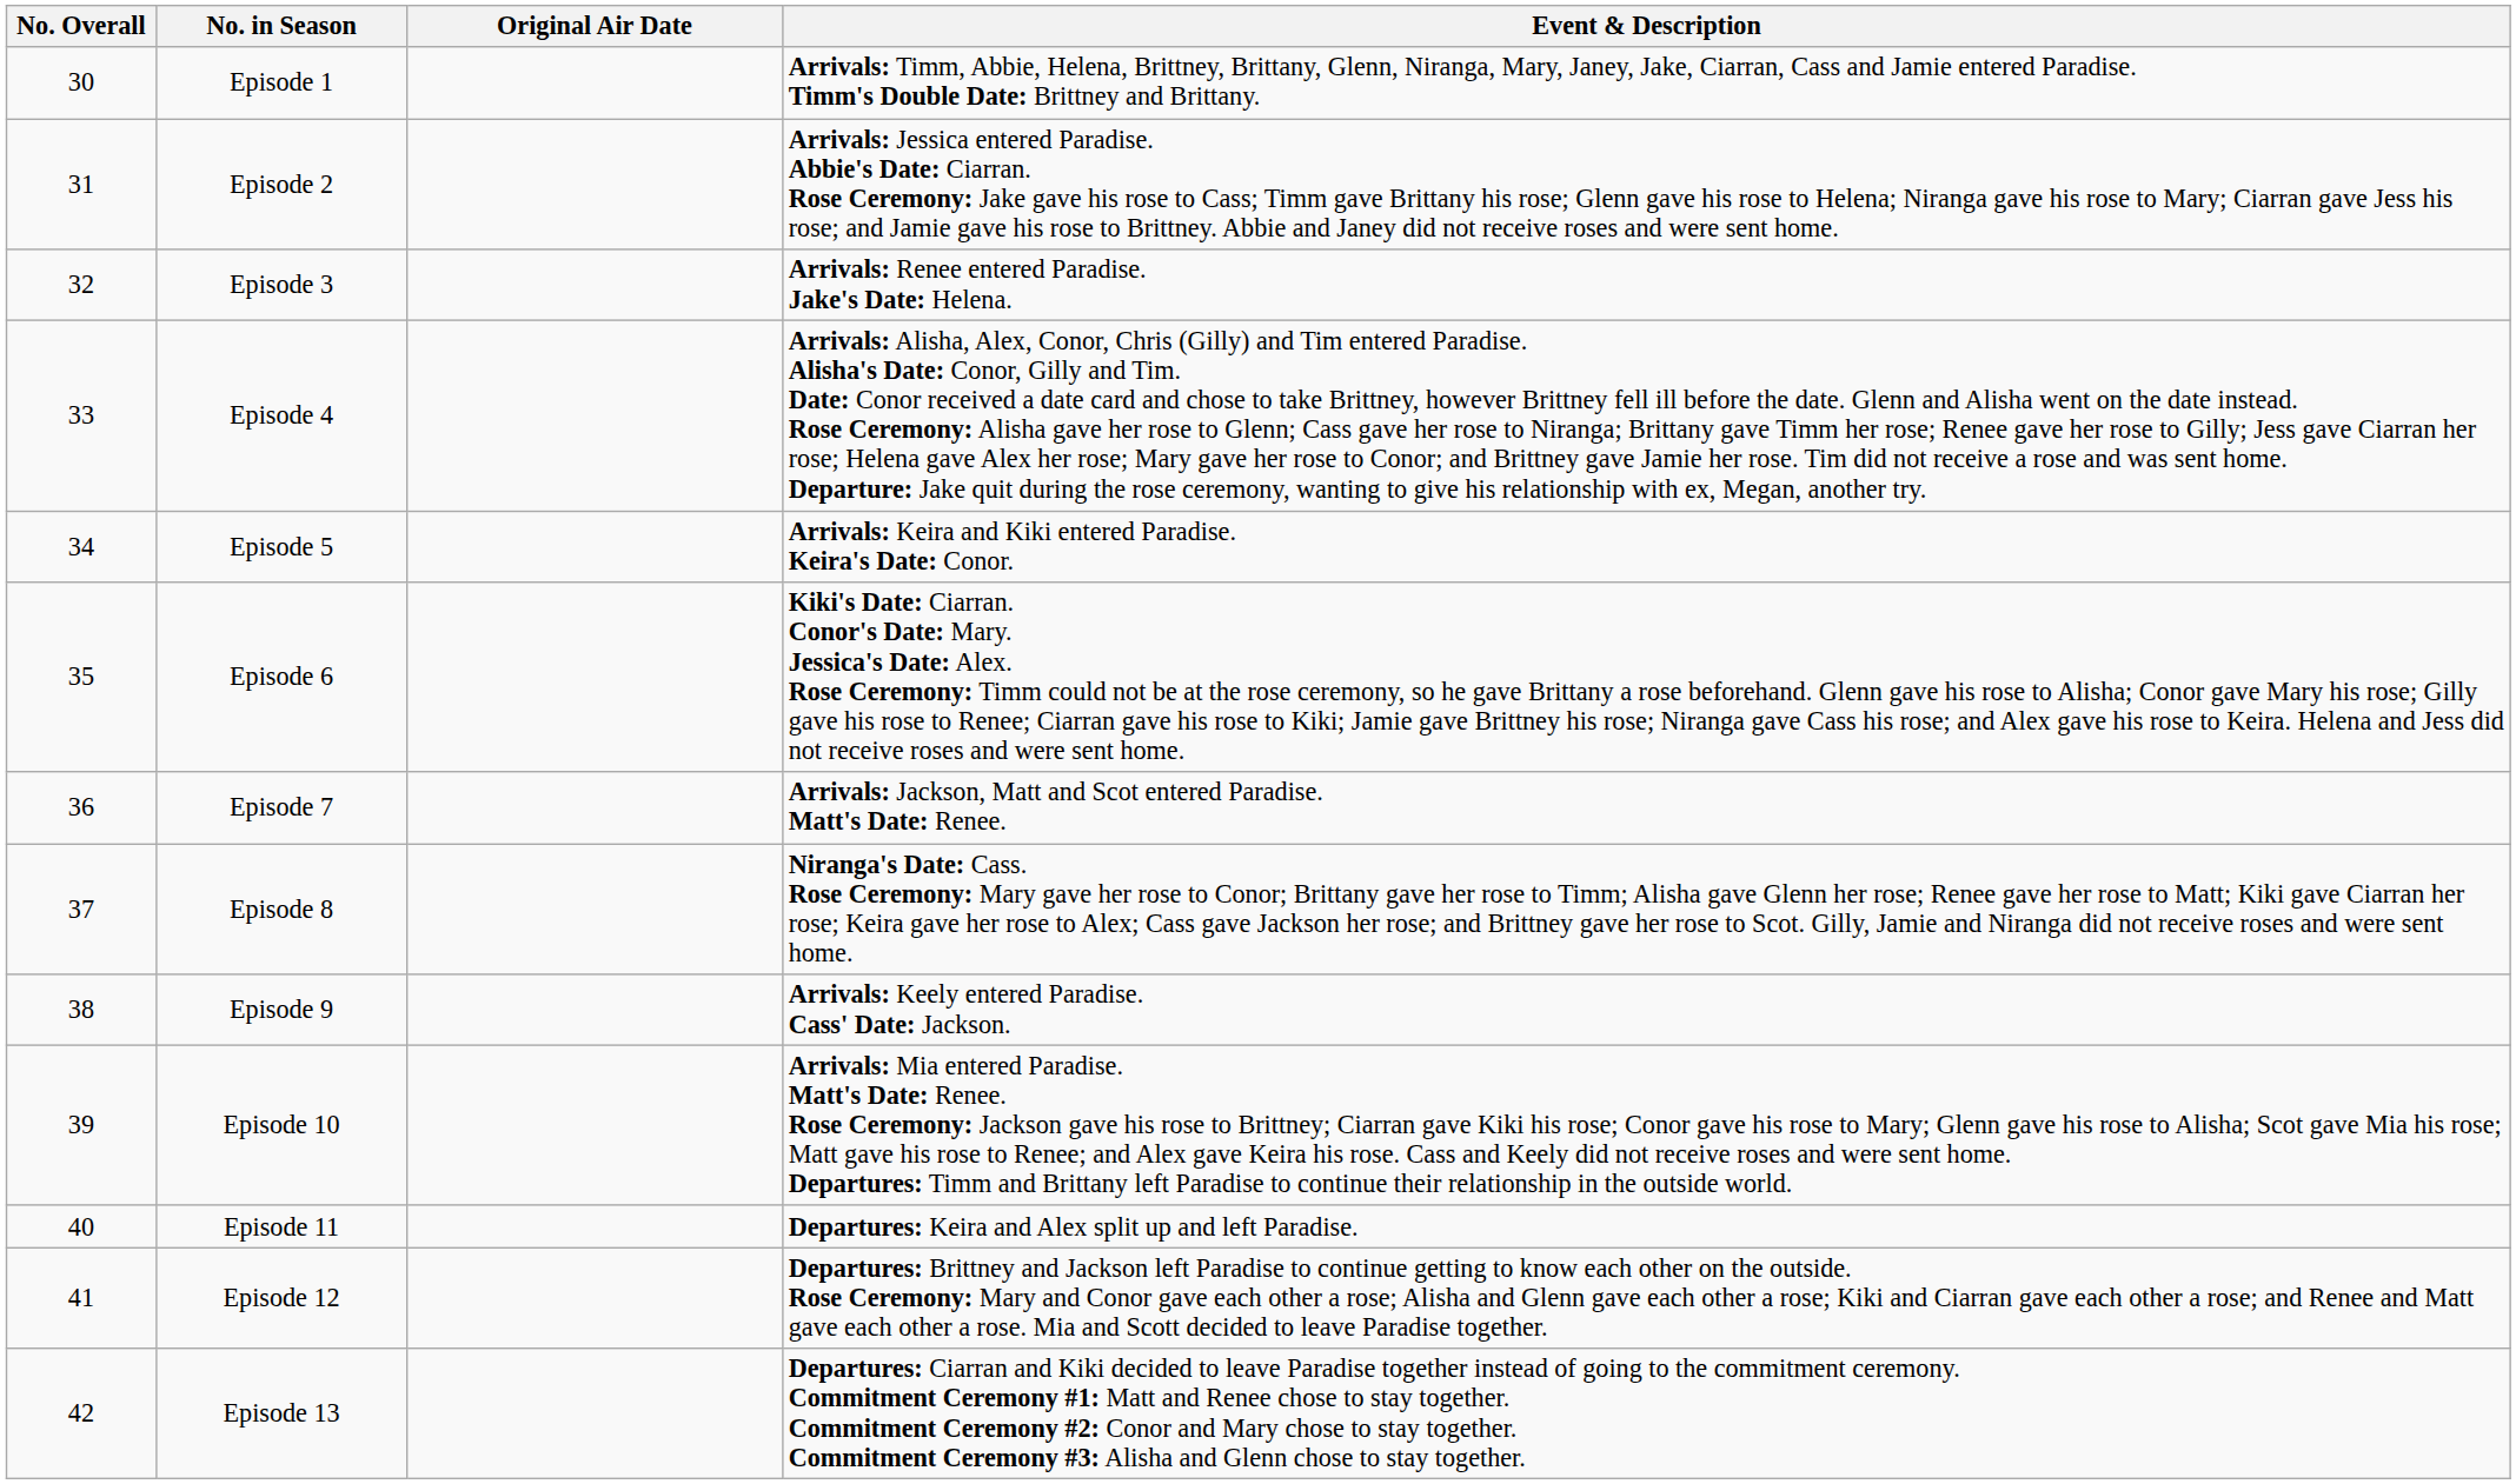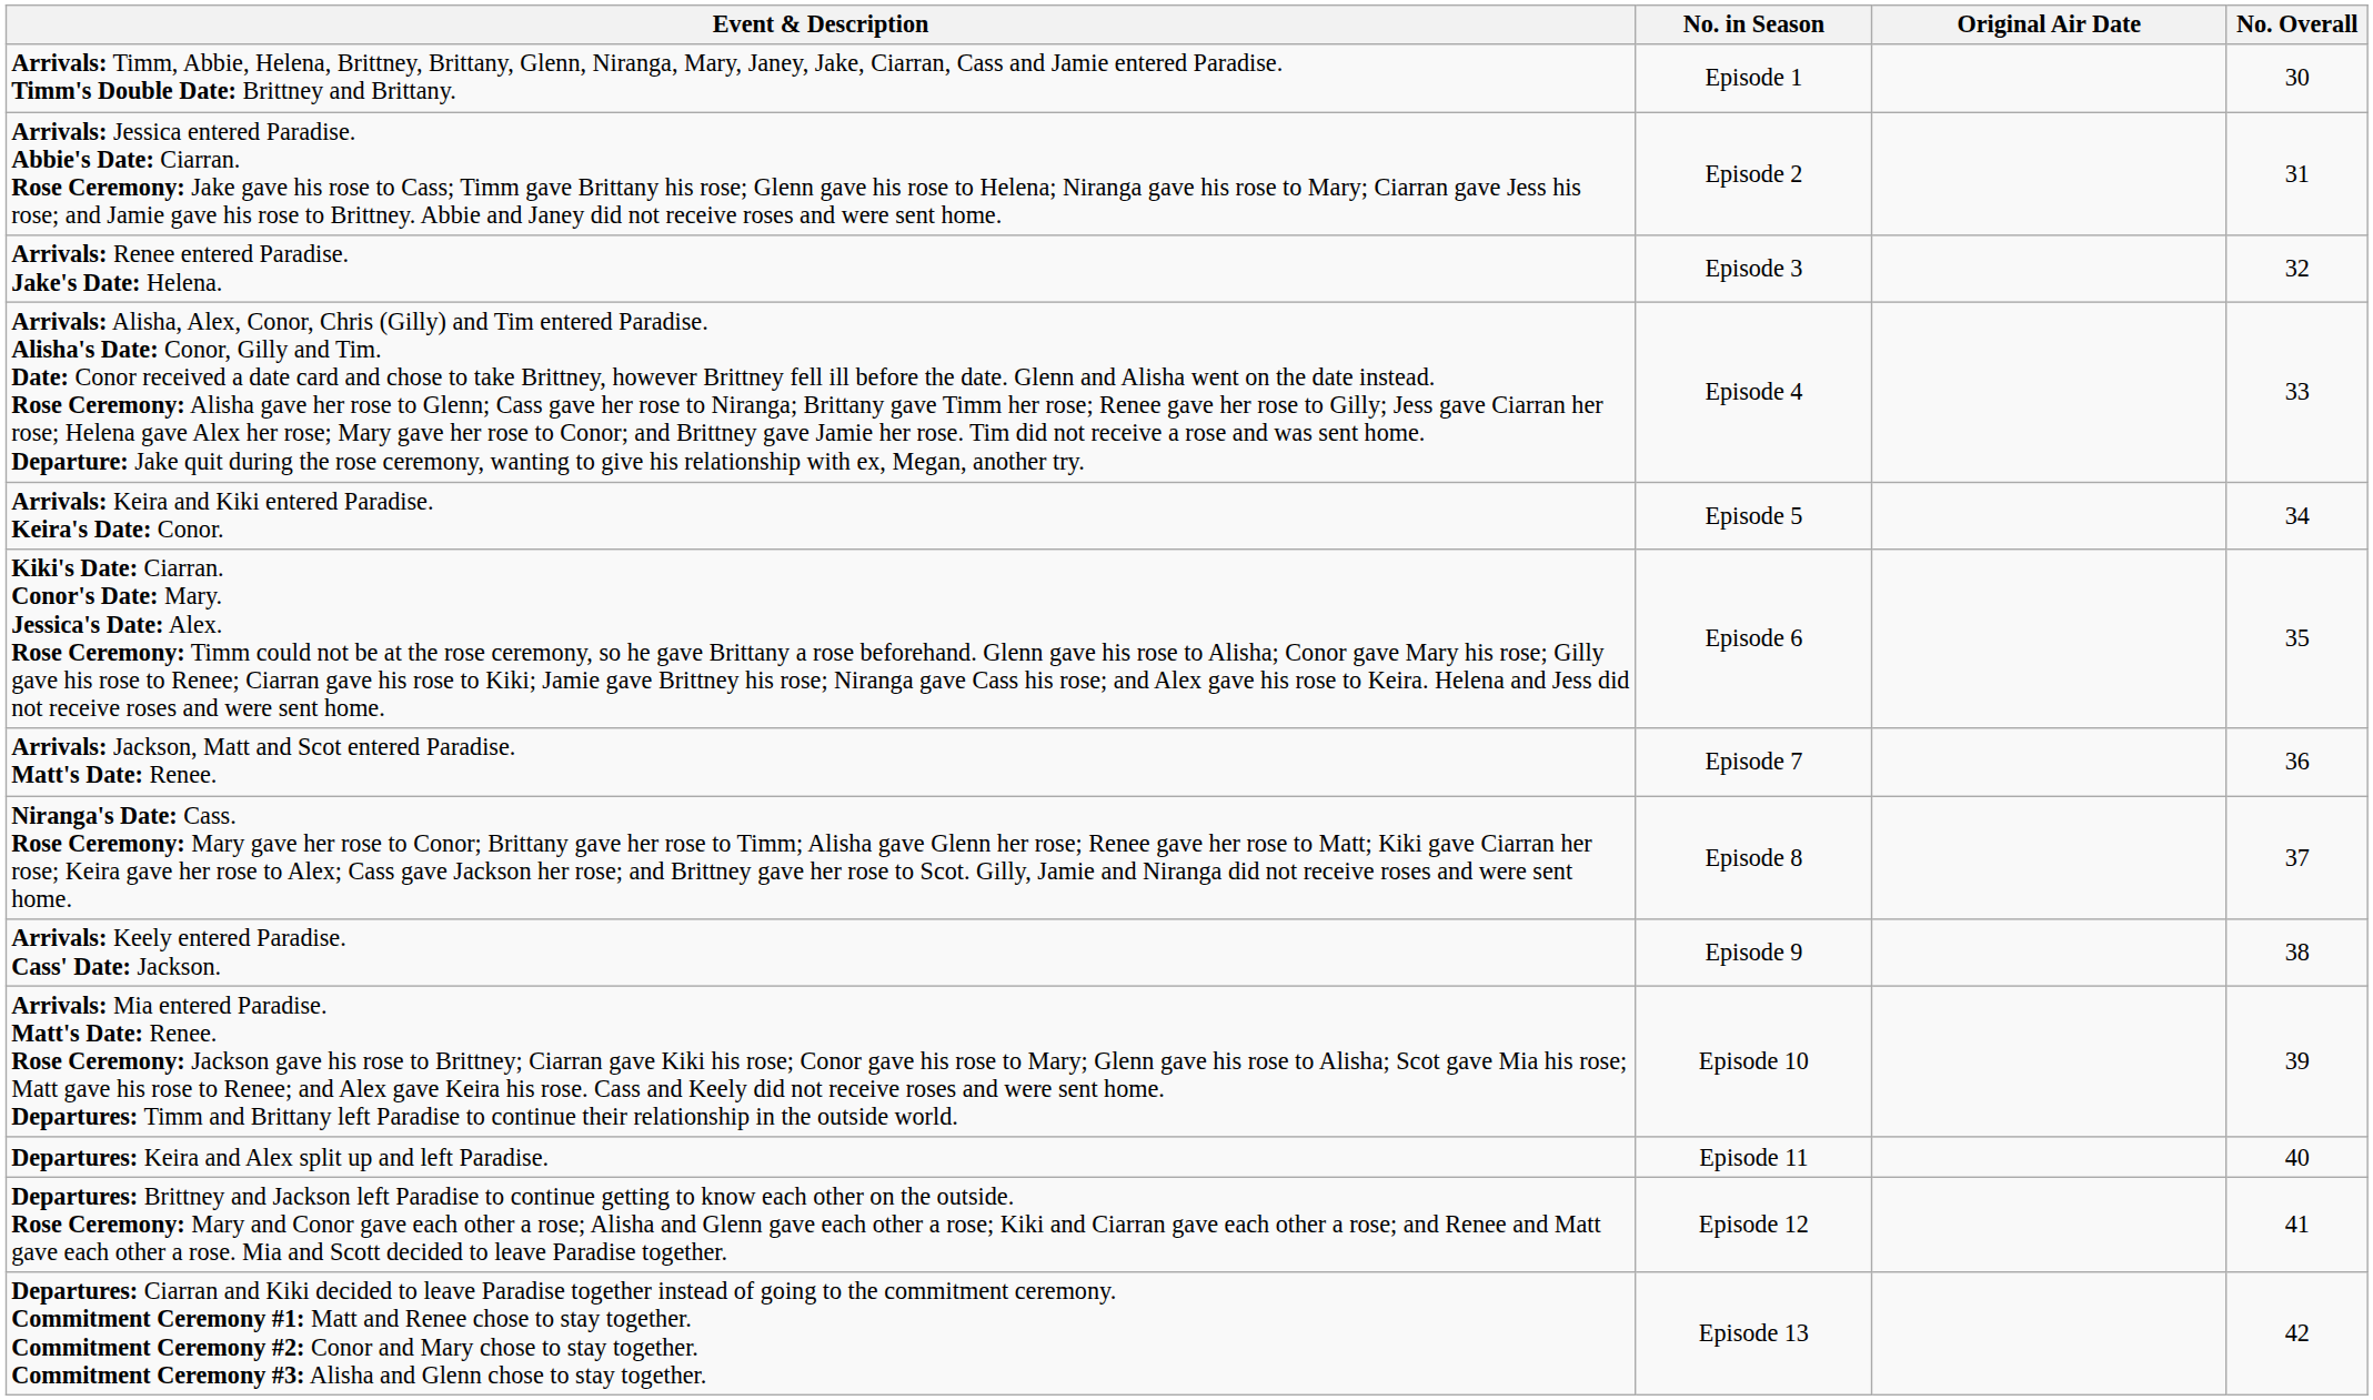 <table class="wikitable" style="width: 96%; margin-left: auto; margin-right: auto; font-size:99%;">
 <tr>
-<th style="width: 6%;">No. Overall</th>
+<th>Event & Description</th>
 <th style="width: 10%;">No. in Season</th>
 <th style="width: 15%;">Original Air Date</th>
-<th>Event & Description</th>
+<th style="width: 6%;">No. Overall</th>
 </tr>
 <tr>
-<td style="text-align:center;">30</td>
+<td><strong>Arrivals:</strong> Timm, Abbie, Helena, Brittney, Brittany, Glenn, Niranga, Mary, Janey, Jake, Ciarran, Cass and Jamie entered Paradise.<br><strong>Timm's Double Date:</strong> Brittney and Brittany.</td>
 <td style="text-align:center;">Episode 1</td>
 <td style="text-align:center;"></td>
-<td><strong>Arrivals:</strong> Timm, Abbie, Helena, Brittney, Brittany, Glenn, Niranga, Mary, Janey, Jake, Ciarran, Cass and Jamie entered Paradise.<br><strong>Timm's Double Date:</strong> Brittney and Brittany.</td>
+<td style="text-align:center;">30</td>
 </tr>
 <tr>
-<td style="text-align:center;">31</td>
+<td><strong>Arrivals:</strong> Jessica entered Paradise.<br><strong>Abbie's Date:</strong> Ciarran.<br><strong>Rose Ceremony:</strong> Jake gave his rose to Cass; Timm gave Brittany his rose; Glenn gave his rose to Helena; Niranga gave his rose to Mary; Ciarran gave Jess his rose; and Jamie gave his rose to Brittney. Abbie and Janey did not receive roses and were sent home.</td>
 <td style="text-align:center;">Episode 2</td>
 <td style="text-align:center;"></td>
-<td><strong>Arrivals:</strong> Jessica entered Paradise.<br><strong>Abbie's Date:</strong> Ciarran.<br><strong>Rose Ceremony:</strong> Jake gave his rose to Cass; Timm gave Brittany his rose; Glenn gave his rose to Helena; Niranga gave his rose to Mary; Ciarran gave Jess his rose; and Jamie gave his rose to Brittney. Abbie and Janey did not receive roses and were sent home.</td>
+<td style="text-align:center;">31</td>
 </tr>
 <tr>
-<td style="text-align:center;">32</td>
+<td><strong>Arrivals:</strong> Renee entered Paradise.<br><strong>Jake's Date:</strong> Helena.</td>
 <td style="text-align:center;">Episode 3</td>
 <td style="text-align:center;"></td>
-<td><strong>Arrivals:</strong> Renee entered Paradise.<br><strong>Jake's Date:</strong> Helena.</td>
+<td style="text-align:center;">32</td>
 </tr>
 <tr>
-<td style="text-align:center;">33</td>
+<td><strong>Arrivals:</strong> Alisha, Alex, Conor, Chris (Gilly) and Tim entered Paradise.<br><strong>Alisha's Date:</strong> Conor, Gilly and Tim.<br><strong>Date:</strong> Conor received a date card and chose to take Brittney, however Brittney fell ill before the date. Glenn and Alisha went on the date instead.<br><strong>Rose Ceremony:</strong> Alisha gave her rose to Glenn; Cass gave her rose to Niranga; Brittany gave Timm her rose; Renee gave her rose to Gilly; Jess gave Ciarran her rose; Helena gave Alex her rose; Mary gave her rose to Conor; and Brittney gave Jamie her rose. Tim did not receive a rose and was sent home.<br><strong>Departure:</strong> Jake quit during the rose ceremony, wanting to give his relationship with ex, Megan, another try.</td>
 <td style="text-align:center;">Episode 4</td>
 <td style="text-align:center;"></td>
-<td><strong>Arrivals:</strong> Alisha, Alex, Conor, Chris (Gilly) and Tim entered Paradise.<br><strong>Alisha's Date:</strong> Conor, Gilly and Tim.<br><strong>Date:</strong> Conor received a date card and chose to take Brittney, however Brittney fell ill before the date. Glenn and Alisha went on the date instead.<br><strong>Rose Ceremony:</strong> Alisha gave her rose to Glenn; Cass gave her rose to Niranga; Brittany gave Timm her rose; Renee gave her rose to Gilly; Jess gave Ciarran her rose; Helena gave Alex her rose; Mary gave her rose to Conor; and Brittney gave Jamie her rose. Tim did not receive a rose and was sent home.<br><strong>Departure:</strong> Jake quit during the rose ceremony, wanting to give his relationship with ex, Megan, another try.</td>
+<td style="text-align:center;">33</td>
 </tr>
 <tr>
-<td style="text-align:center;">34</td>
+<td><strong>Arrivals:</strong> Keira and Kiki entered Paradise.<br><strong>Keira's Date:</strong> Conor.</td>
 <td style="text-align:center;">Episode 5</td>
 <td style="text-align:center;"></td>
-<td><strong>Arrivals:</strong> Keira and Kiki entered Paradise.<br><strong>Keira's Date:</strong> Conor.</td>
+<td style="text-align:center;">34</td>
 </tr>
 <tr>
-<td style="text-align:center;">35</td>
+<td><strong>Kiki's Date:</strong> Ciarran.<br><strong>Conor's Date:</strong> Mary.<br><strong>Jessica's Date:</strong> Alex.<br><strong>Rose Ceremony:</strong> Timm could not be at the rose ceremony, so he gave Brittany a rose beforehand. Glenn gave his rose to Alisha; Conor gave Mary his rose; Gilly gave his rose to Renee; Ciarran gave his rose to Kiki; Jamie gave Brittney his rose; Niranga gave Cass his rose; and Alex gave his rose to Keira. Helena and Jess did not receive roses and were sent home.</td>
 <td style="text-align:center;">Episode 6</td>
 <td style="text-align:center;"></td>
-<td><strong>Kiki's Date:</strong> Ciarran.<br><strong>Conor's Date:</strong> Mary.<br><strong>Jessica's Date:</strong> Alex.<br><strong>Rose Ceremony:</strong> Timm could not be at the rose ceremony, so he gave Brittany a rose beforehand. Glenn gave his rose to Alisha; Conor gave Mary his rose; Gilly gave his rose to Renee; Ciarran gave his rose to Kiki; Jamie gave Brittney his rose; Niranga gave Cass his rose; and Alex gave his rose to Keira. Helena and Jess did not receive roses and were sent home.</td>
+<td style="text-align:center;">35</td>
 </tr>
 <tr>
-<td style="text-align:center;">36</td>
+<td><strong>Arrivals:</strong> Jackson, Matt and Scot entered Paradise.<br><strong>Matt's Date:</strong> Renee.</td>
 <td style="text-align:center;">Episode 7</td>
 <td style="text-align:center;"></td>
-<td><strong>Arrivals:</strong> Jackson, Matt and Scot entered Paradise.<br><strong>Matt's Date:</strong> Renee.</td>
+<td style="text-align:center;">36</td>
 </tr>
 <tr>
-<td style="text-align:center;">37</td>
+<td><strong>Niranga's Date:</strong> Cass.<br><strong>Rose Ceremony:</strong> Mary gave her rose to Conor; Brittany gave her rose to Timm; Alisha gave Glenn her rose; Renee gave her rose to Matt; Kiki gave Ciarran her rose; Keira gave her rose to Alex; Cass gave Jackson her rose; and Brittney gave her rose to Scot. Gilly, Jamie and Niranga did not receive roses and were sent home.</td>
 <td style="text-align:center;">Episode 8</td>
 <td style="text-align:center;"></td>
-<td><strong>Niranga's Date:</strong> Cass.<br><strong>Rose Ceremony:</strong> Mary gave her rose to Conor; Brittany gave her rose to Timm; Alisha gave Glenn her rose; Renee gave her rose to Matt; Kiki gave Ciarran her rose; Keira gave her rose to Alex; Cass gave Jackson her rose; and Brittney gave her rose to Scot. Gilly, Jamie and Niranga did not receive roses and were sent home.</td>
+<td style="text-align:center;">37</td>
 </tr>
 <tr>
-<td style="text-align:center;">38</td>
+<td><strong>Arrivals:</strong> Keely entered Paradise.<br><strong>Cass' Date:</strong> Jackson.</td>
 <td style="text-align:center;">Episode 9</td>
 <td style="text-align:center;"></td>
-<td><strong>Arrivals:</strong> Keely entered Paradise.<br><strong>Cass' Date:</strong> Jackson.</td>
+<td style="text-align:center;">38</td>
 </tr>
 <tr>
-<td style="text-align:center;">39</td>
+<td><strong>Arrivals:</strong> Mia entered Paradise.<br><strong>Matt's Date:</strong> Renee.<br><strong>Rose Ceremony:</strong> Jackson gave his rose to Brittney; Ciarran gave Kiki his rose; Conor gave his rose to Mary; Glenn gave his rose to Alisha; Scot gave Mia his rose; Matt gave his rose to Renee; and Alex gave Keira his rose. Cass and Keely did not receive roses and were sent home.<br><strong>Departures:</strong> Timm and Brittany left Paradise to continue their relationship in the outside world.</td>
 <td style="text-align:center;">Episode 10</td>
 <td style="text-align:center;"></td>
-<td><strong>Arrivals:</strong> Mia entered Paradise.<br><strong>Matt's Date:</strong> Renee.<br><strong>Rose Ceremony:</strong> Jackson gave his rose to Brittney; Ciarran gave Kiki his rose; Conor gave his rose to Mary; Glenn gave his rose to Alisha; Scot gave Mia his rose; Matt gave his rose to Renee; and Alex gave Keira his rose. Cass and Keely did not receive roses and were sent home.<br><strong>Departures:</strong> Timm and Brittany left Paradise to continue their relationship in the outside world.</td>
+<td style="text-align:center;">39</td>
 </tr>
 <tr>
-<td style="text-align:center;">40</td>
+<td><strong>Departures:</strong> Keira and Alex split up and left Paradise.</td>
 <td style="text-align:center;">Episode 11</td>
 <td style="text-align:center;"></td>
-<td><strong>Departures:</strong> Keira and Alex split up and left Paradise.</td>
+<td style="text-align:center;">40</td>
 </tr>
 <tr>
-<td style="text-align:center;">41</td>
+<td><strong>Departures:</strong> Brittney and Jackson left Paradise to continue getting to know each other on the outside.<br><strong>Rose Ceremony:</strong> Mary and Conor gave each other a rose; Alisha and Glenn gave each other a rose; Kiki and Ciarran gave each other a rose; and Renee and Matt gave each other a rose. Mia and Scott decided to leave Paradise together.</td>
 <td style="text-align:center;">Episode 12</td>
 <td style="text-align:center;"></td>
-<td><strong>Departures:</strong> Brittney and Jackson left Paradise to continue getting to know each other on the outside.<br><strong>Rose Ceremony:</strong> Mary and Conor gave each other a rose; Alisha and Glenn gave each other a rose; Kiki and Ciarran gave each other a rose; and Renee and Matt gave each other a rose. Mia and Scott decided to leave Paradise together.</td>
+<td style="text-align:center;">41</td>
 </tr>
 <tr>
-<td style="text-align:center;">42</td>
+<td><strong>Departures:</strong> Ciarran and Kiki decided to leave Paradise together instead of going to the commitment ceremony.<br><strong>Commitment Ceremony #1:</strong> Matt and Renee chose to stay together.<br><strong>Commitment Ceremony #2:</strong> Conor and Mary chose to stay together.<br><strong>Commitment Ceremony #3:</strong> Alisha and Glenn chose to stay together.</td>
 <td style="text-align:center;">Episode 13</td>
 <td style="text-align:center;"></td>
-<td><strong>Departures:</strong> Ciarran and Kiki decided to leave Paradise together instead of going to the commitment ceremony.<br><strong>Commitment Ceremony #1:</strong> Matt and Renee chose to stay together.<br><strong>Commitment Ceremony #2:</strong> Conor and Mary chose to stay together.<br><strong>Commitment Ceremony #3:</strong> Alisha and Glenn chose to stay together.</td>
+<td style="text-align:center;">42</td>
 </tr>
 </table>
